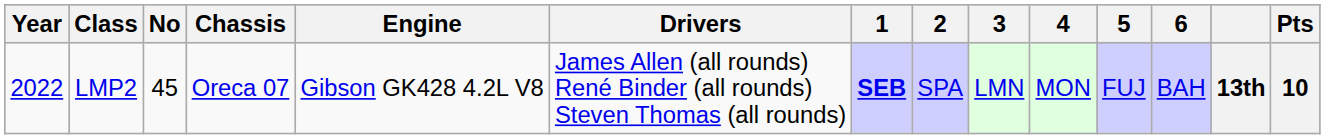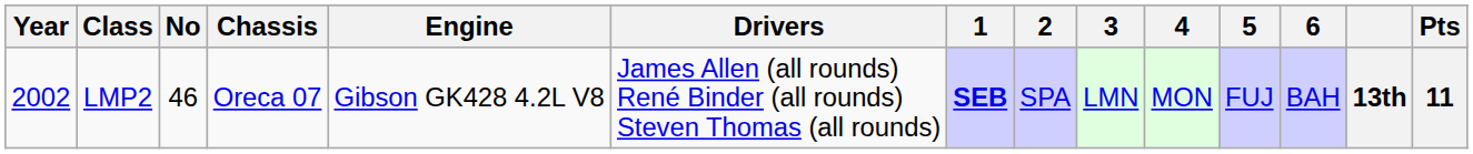 <table class="wikitable" style="font-size: 90%; text-align:center">
 <tr>
 <th>Year</th>
 <th>Class</th>
 <th>No</th>
 <th>Chassis</th>
 <th>Engine</th>
 <th>Drivers</th>
 <th>1</th>
 <th>2</th>
 <th>3</th>
 <th>4</th>
 <th>5</th>
 <th>6</th>
 <th></th>
 <th>Pts</th>
 </tr>
 <tr>
-<td><a href='#'>2022</a></td>
+<td><a href='#'>2002</a></td>
 <td><a href='#'>LMP2</a></td>
-<td>45</td>
+<td>46</td>
 <td><a href='#'>Oreca 07</a></td>
 <td><a href='#'>Gibson</a> GK428 4.2L V8</td>
 <td align="left"> <a href='#'>James Allen</a> (all rounds)<br> <a href='#'>René Binder</a> (all rounds) <br> <a href='#'>Steven Thomas</a> (all rounds)</td>
 <td style="background:#cfcfff;"><strong><a href='#'>SEB</a><br></strong></td>
 <td style="background:#cfcfff;"><a href='#'>SPA</a><br></td>
 <td style="background:#DFFFDF;"><a href='#'>LMN</a><br></td>
 <td style="background:#DFFFDF;"><a href='#'>MON</a><br></td>
 <td style="background:#cfcfff;"><a href='#'>FUJ</a><br></td>
 <td style="background:#cfcfff;"><a href='#'>BAH</a><br></td>
 <th>13th</th>
-<th>10</th>
+<th>11</th>
 </tr>
 </table>
